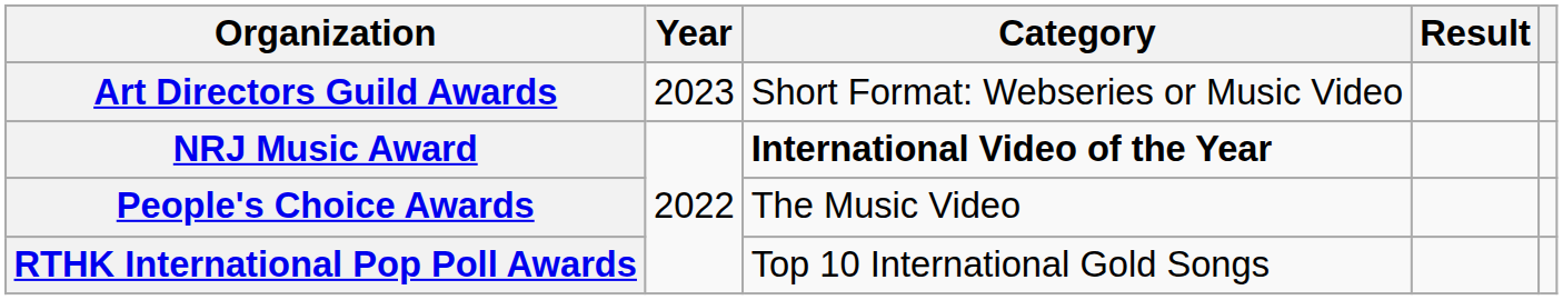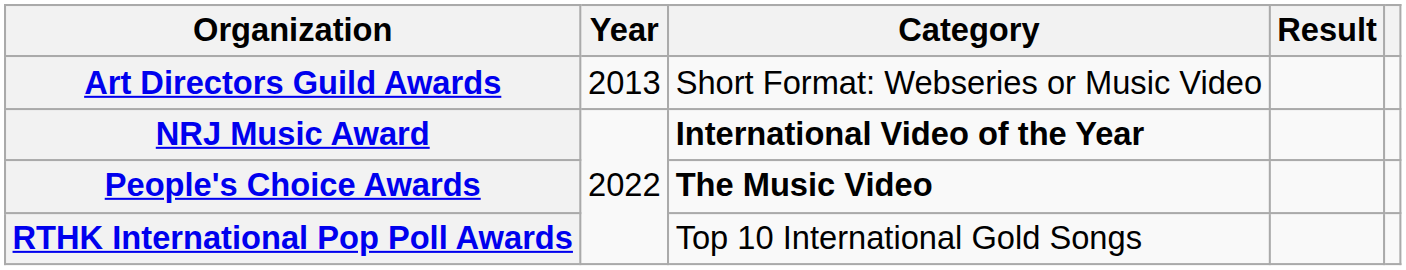 <table class="wikitable sortable plainrowheaders" style="border:none; margin:0;">
 <tr>
 <th scope="col">Organization</th>
 <th scope="col">Year</th>
 <th scope="col">Category</th>
 <th scope="col">Result</th>
 <th class="unsortable" scope="col"></th>
 </tr>
 <tr>
 <th scope="row"><a href='#'>Art Directors Guild Awards</a></th>
-<td>2023</td>
+<td>2013</td>
 <td>Short Format: Webseries or Music Video</td>
 <td></td>
 <td style="text-align:center;"></td>
 </tr>
 <tr>
 <th scope="row"><a href='#'>NRJ Music Award</a></th>
 <td rowspan="3">2022</td>
 <td><strong>International Video of the Year</strong></td>
 <td></td>
 <td style="text-align:center;"></td>
 </tr>
 <tr>
 <th scope="row"><a href='#'>People's Choice Awards</a></th>
-<td>The Music Video</td>
+<td><strong>The Music Video</strong></td>
 <td></td>
 <td style="text-align:center;"></td>
 </tr>
 <tr>
 <th scope="row"><a href='#'>RTHK International Pop Poll Awards</a></th>
 <td>Top 10 International Gold Songs</td>
 <td></td>
 <td style="text-align:center;"></td>
 </tr>
 <tr>
 </tr>
 </table>
